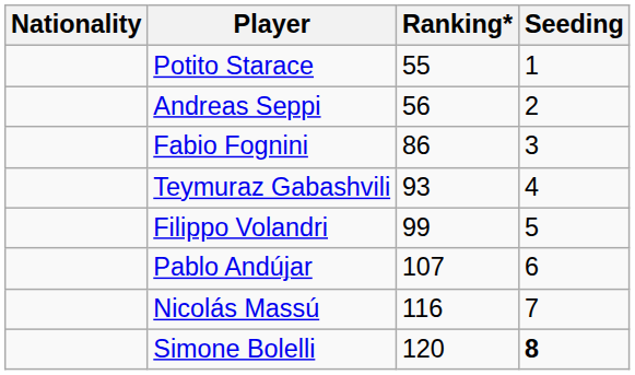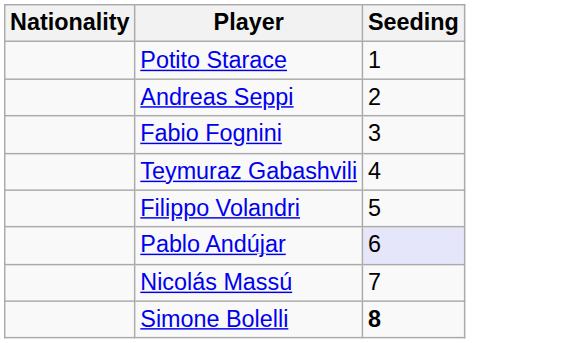 <table class="wikitable" border="1">
 <tr>
 <th>Nationality</th>
 <th>Player</th>
-<th>Ranking*</th>
 <th>Seeding</th>
 </tr>
 <tr>
 <td></td>
 <td><a href='#'>Potito Starace</a></td>
-<td>55</td>
 <td>1</td>
 </tr>
 <tr>
 <td></td>
 <td><a href='#'>Andreas Seppi</a></td>
-<td>56</td>
 <td>2</td>
 </tr>
 <tr>
 <td></td>
 <td><a href='#'>Fabio Fognini</a></td>
-<td>86</td>
 <td>3</td>
 </tr>
 <tr>
 <td></td>
 <td><a href='#'>Teymuraz Gabashvili</a></td>
-<td>93</td>
 <td>4</td>
 </tr>
 <tr>
 <td></td>
 <td><a href='#'>Filippo Volandri</a></td>
-<td>99</td>
 <td>5</td>
 </tr>
 <tr>
 <td></td>
 <td><a href='#'>Pablo Andújar</a></td>
-<td>107</td>
-<td>6</td>
+<td style="background: lavender;">6</td>
 </tr>
 <tr>
 <td></td>
 <td><a href='#'>Nicolás Massú</a></td>
-<td>116</td>
 <td>7</td>
 </tr>
 <tr>
 <td></td>
 <td><a href='#'>Simone Bolelli</a></td>
-<td>120</td>
 <td><strong>8</strong></td>
 </tr>
 </table>
